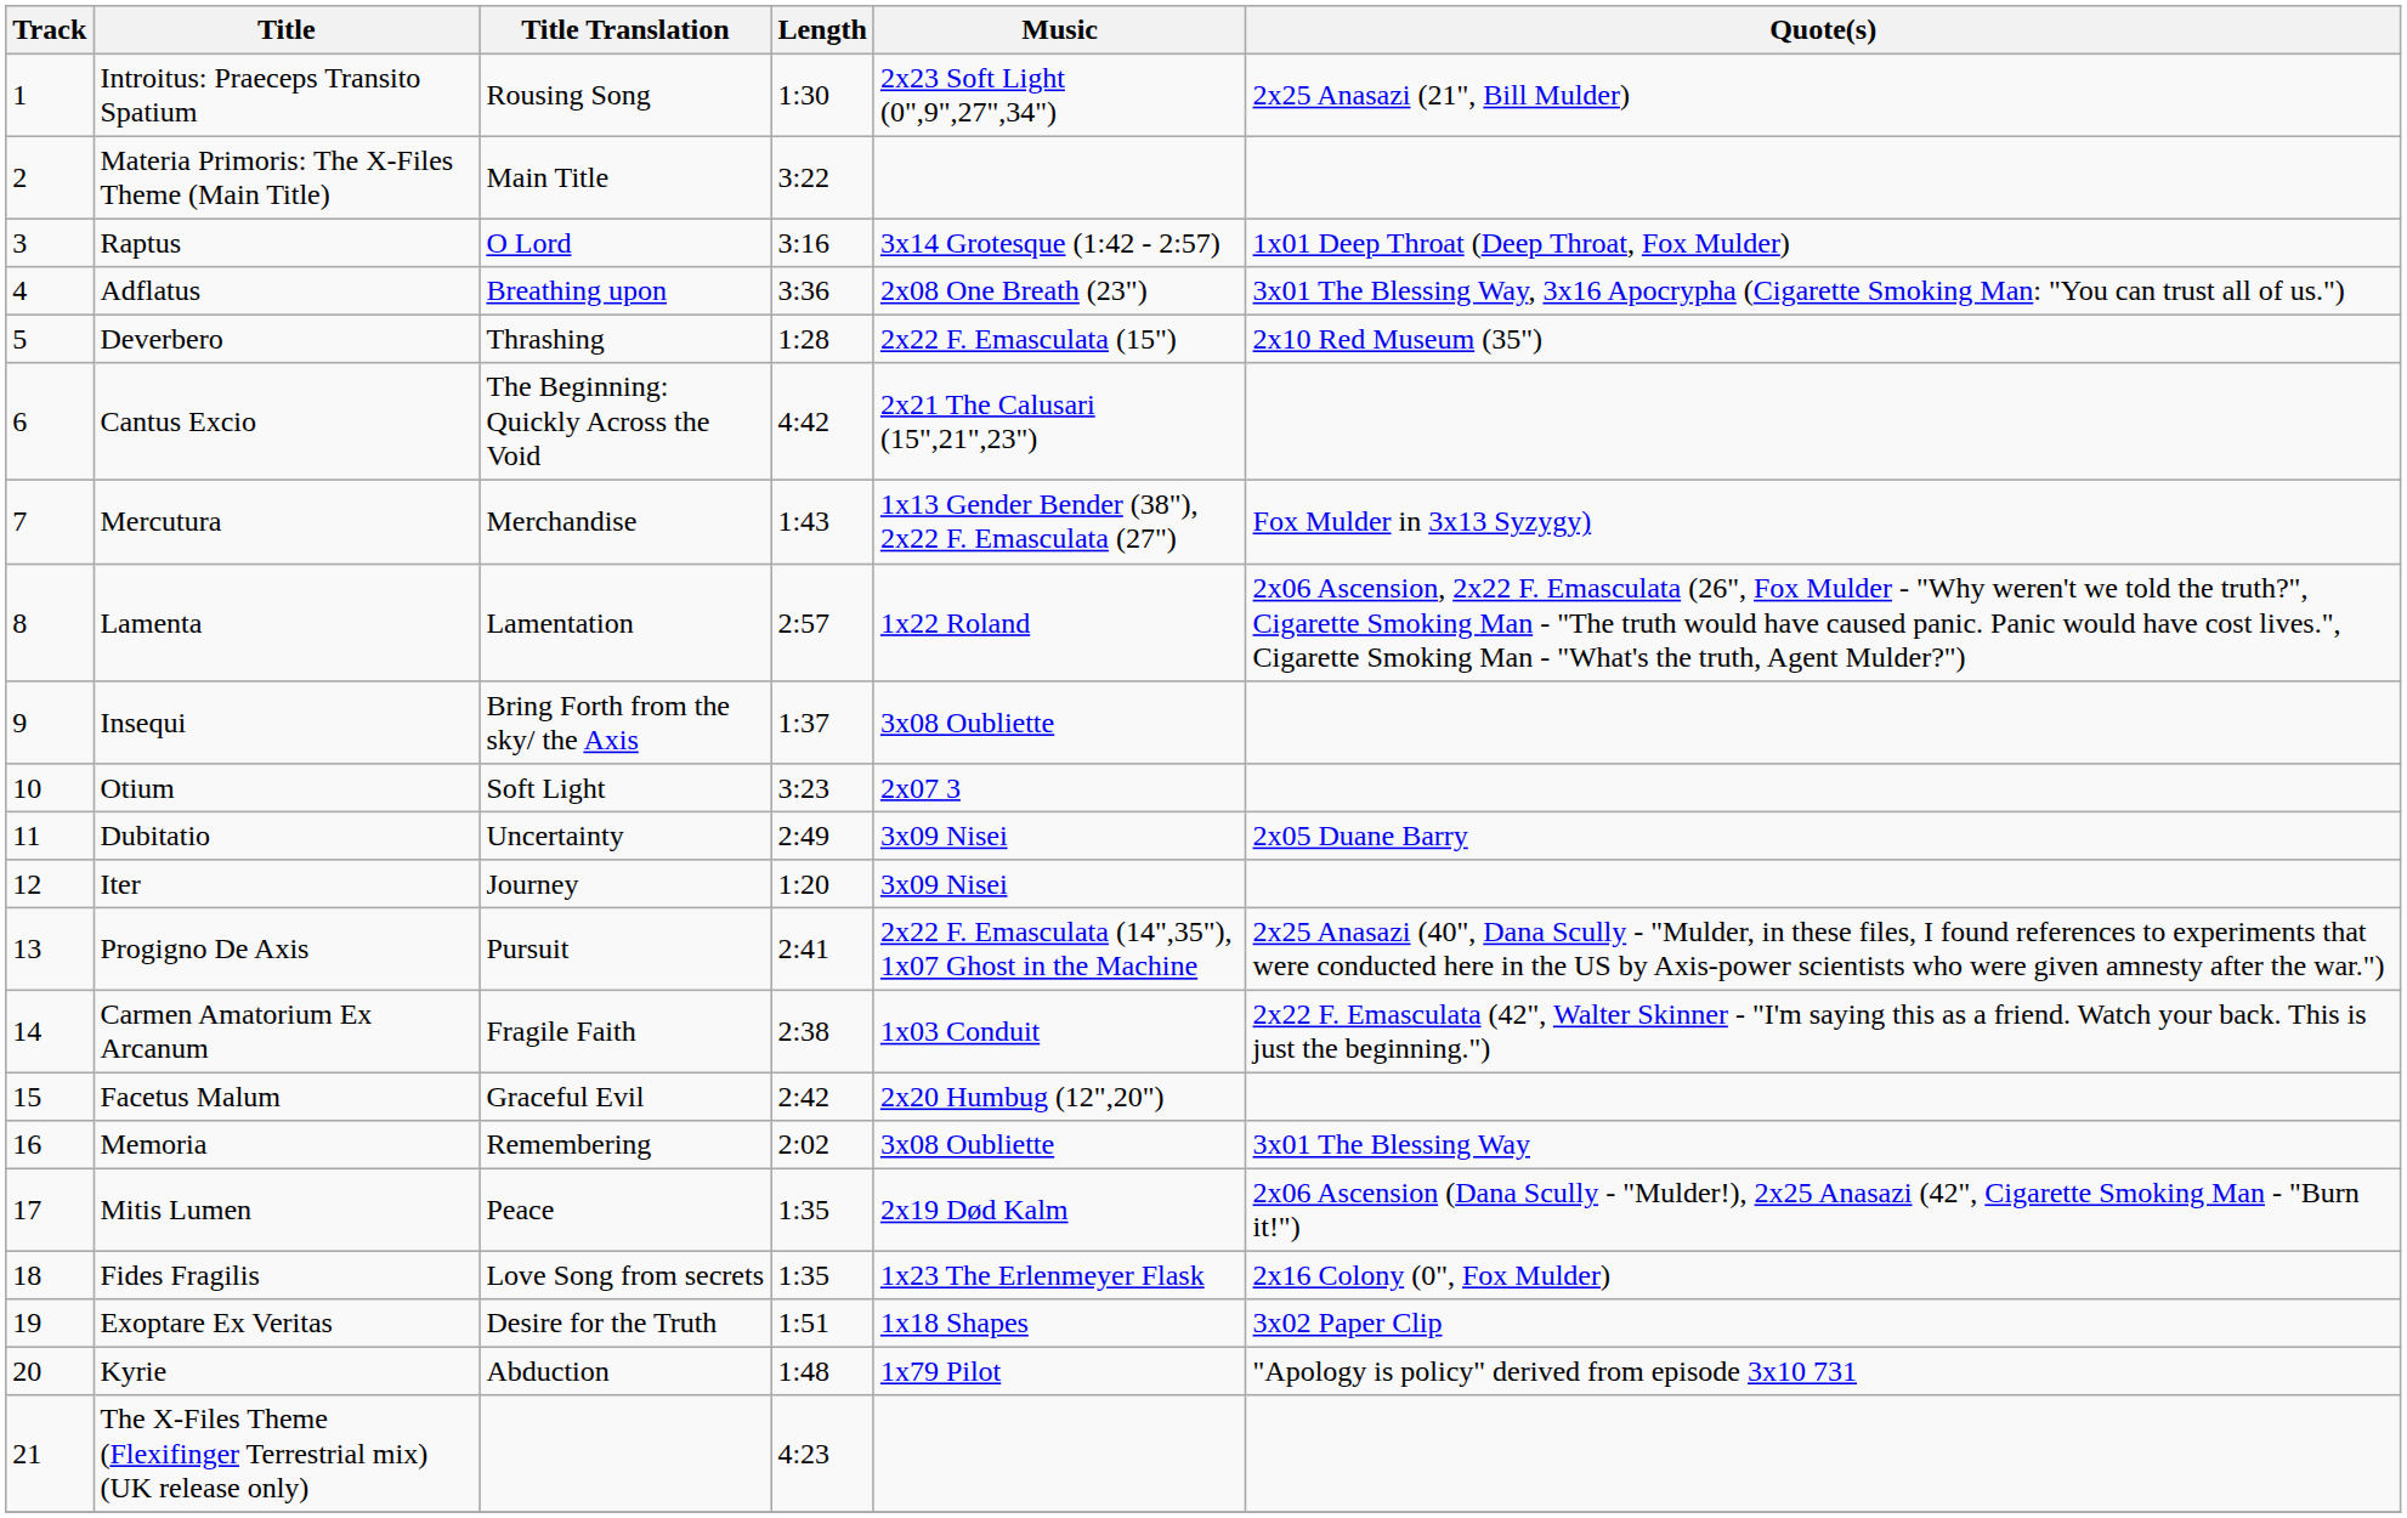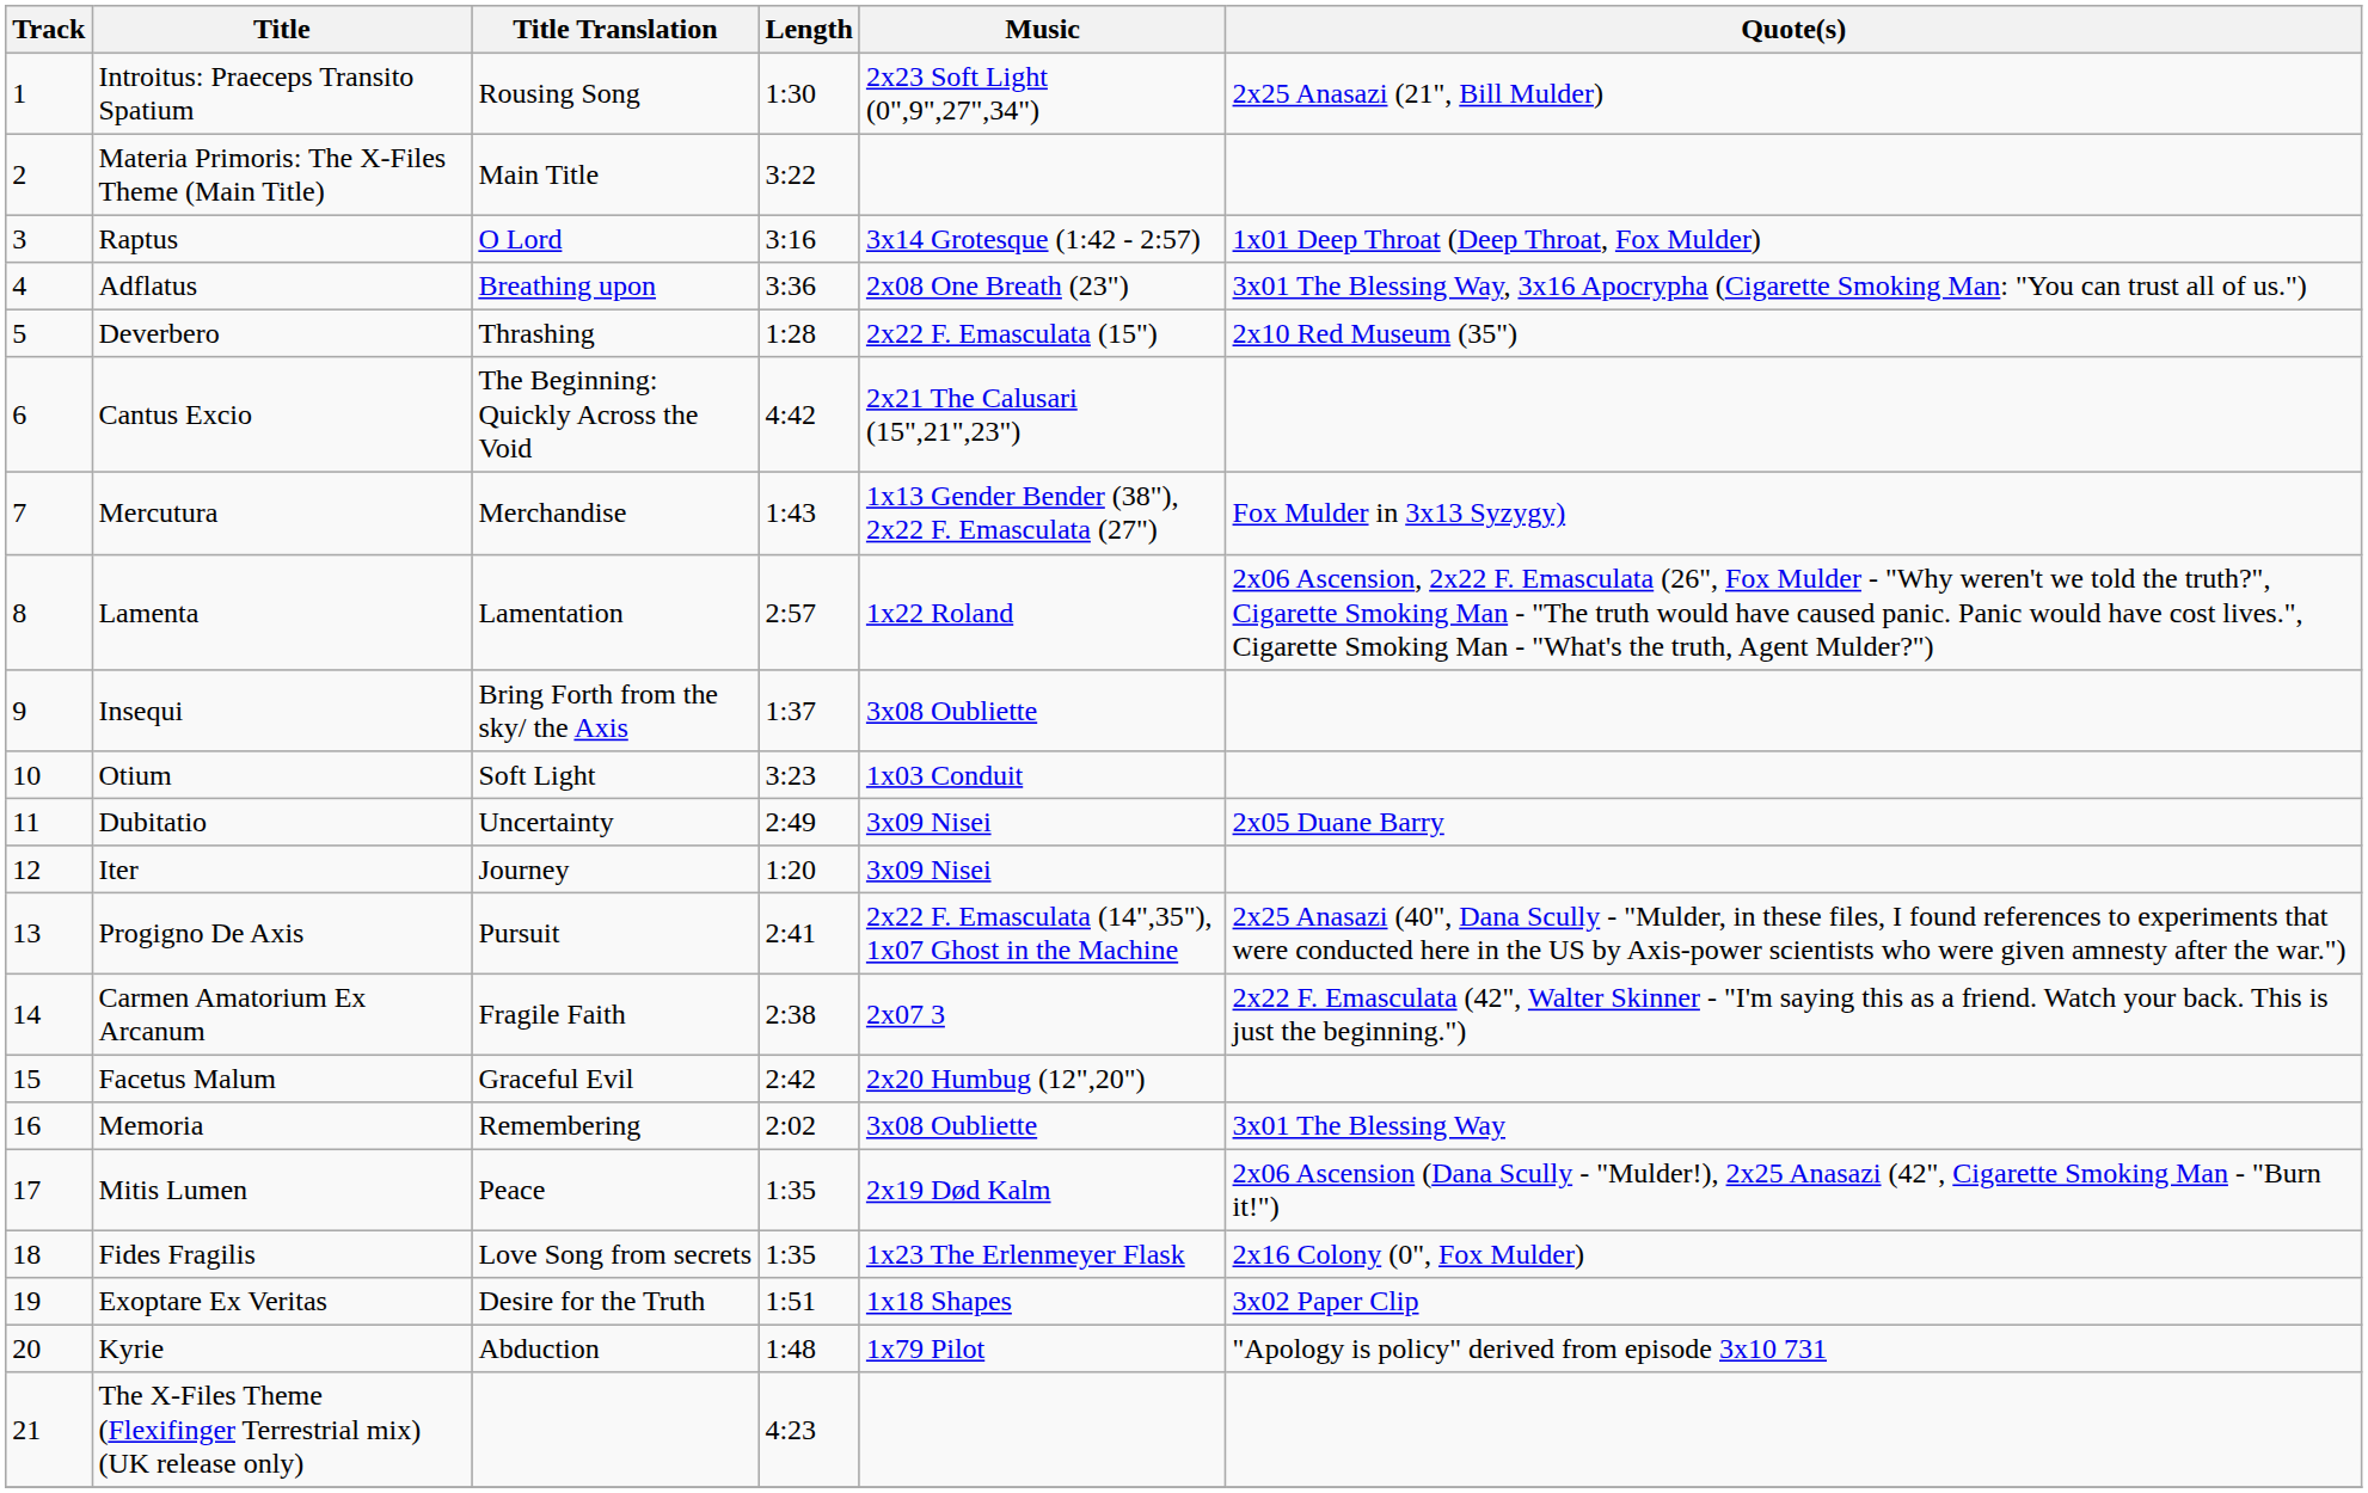 <table class="wikitable sortable" style="font-size: 95%;">
 <tr>
 <th>Track</th>
 <th>Title</th>
 <th>Title Translation</th>
 <th>Length</th>
 <th>Music</th>
 <th>Quote(s)</th>
 </tr>
 <tr>
 <td>1</td>
 <td>Introitus: Praeceps Transito Spatium</td>
 <td>Rousing Song</td>
 <td>1:30</td>
 <td><a href='#'>2x23 Soft Light</a> (0",9",27",34")</td>
 <td><a href='#'>2x25 Anasazi</a> (21", <a href='#'>Bill Mulder</a>)</td>
 </tr>
 <tr>
 <td>2</td>
 <td>Materia Primoris: The X-Files Theme (Main Title)</td>
 <td>Main Title</td>
 <td>3:22</td>
 <td></td>
 <td></td>
 </tr>
 <tr>
 <td>3</td>
 <td>Raptus</td>
 <td><a href='#'>O Lord</a></td>
 <td>3:16</td>
 <td><a href='#'>3x14 Grotesque</a> (1:42 - 2:57)</td>
 <td><a href='#'>1x01 Deep Throat</a> (<a href='#'>Deep Throat</a>, <a href='#'>Fox Mulder</a>)</td>
 </tr>
 <tr>
 <td>4</td>
 <td>Adflatus</td>
 <td><a href='#'>Breathing upon</a></td>
 <td>3:36</td>
 <td><a href='#'>2x08 One Breath</a> (23")</td>
 <td><a href='#'>3x01 The Blessing Way</a>, <a href='#'>3x16 Apocrypha</a> (<a href='#'>Cigarette Smoking Man</a>: "You can trust all of us.")</td>
 </tr>
 <tr>
 <td>5</td>
 <td>Deverbero</td>
 <td>Thrashing</td>
 <td>1:28</td>
 <td><a href='#'>2x22 F. Emasculata</a> (15")</td>
 <td><a href='#'>2x10 Red Museum</a> (35")</td>
 </tr>
 <tr>
 <td>6</td>
 <td>Cantus Excio</td>
 <td>The Beginning: Quickly Across the Void</td>
 <td>4:42</td>
 <td><a href='#'>2x21 The Calusari</a> (15",21",23")</td>
 <td></td>
 </tr>
 <tr>
 <td>7</td>
 <td>Mercutura</td>
 <td>Merchandise</td>
 <td>1:43</td>
 <td><a href='#'>1x13 Gender Bender</a> (38"), <a href='#'>2x22 F. Emasculata</a> (27")</td>
 <td><a href='#'>Fox Mulder</a> in <a href='#'>3x13 Syzygy)</a></td>
 </tr>
 <tr>
 <td>8</td>
 <td>Lamenta</td>
 <td>Lamentation</td>
 <td>2:57</td>
 <td><a href='#'>1x22 Roland</a></td>
 <td><a href='#'>2x06 Ascension</a>, <a href='#'>2x22 F. Emasculata</a> (26", <a href='#'>Fox Mulder</a> - "Why weren't we told the truth?", <a href='#'>Cigarette Smoking Man</a> - "The truth would have caused panic. Panic would have cost lives.", Cigarette Smoking Man - "What's the truth, Agent Mulder?")</td>
 </tr>
 <tr>
 <td>9</td>
 <td>Insequi</td>
 <td>Bring Forth from the sky/ the <a href='#'>Axis</a></td>
 <td>1:37</td>
 <td><a href='#'>3x08 Oubliette</a></td>
 </tr>
 <tr>
 <td>10</td>
 <td>Otium</td>
 <td>Soft Light</td>
 <td>3:23</td>
-<td><a href='#'>2x07 3</a></td>
+<td><a href='#'>1x03 Conduit</a></td>
 <td></td>
 </tr>
 <tr>
 <td>11</td>
 <td>Dubitatio</td>
 <td>Uncertainty</td>
 <td>2:49</td>
 <td><a href='#'>3x09 Nisei</a></td>
 <td><a href='#'>2x05 Duane Barry</a></td>
 </tr>
 <tr>
 <td>12</td>
 <td>Iter</td>
 <td>Journey</td>
 <td>1:20</td>
 <td><a href='#'>3x09 Nisei</a></td>
 <td></td>
 </tr>
 <tr>
 <td>13</td>
 <td>Progigno De Axis</td>
 <td>Pursuit</td>
 <td>2:41</td>
 <td><a href='#'>2x22 F. Emasculata</a> (14",35"), <a href='#'>1x07 Ghost in the Machine</a></td>
 <td><a href='#'>2x25 Anasazi</a> (40", <a href='#'>Dana Scully</a> - "Mulder, in these files, I found references to experiments that were conducted here in the US by Axis-power scientists who were given amnesty after the war.")</td>
 </tr>
 <tr>
 <td>14</td>
 <td>Carmen Amatorium Ex Arcanum</td>
 <td>Fragile Faith</td>
 <td>2:38</td>
-<td><a href='#'>1x03 Conduit</a></td>
+<td><a href='#'>2x07 3</a></td>
 <td><a href='#'>2x22 F. Emasculata</a> (42", <a href='#'>Walter Skinner</a> - "I'm saying this as a friend. Watch your back. This is just the beginning.")</td>
 </tr>
 <tr>
 <td>15</td>
 <td>Facetus Malum</td>
 <td>Graceful Evil</td>
 <td>2:42</td>
 <td><a href='#'>2x20 Humbug</a> (12",20")</td>
 <td></td>
 </tr>
 <tr>
 <td>16</td>
 <td>Memoria</td>
 <td>Remembering</td>
 <td>2:02</td>
 <td><a href='#'>3x08 Oubliette</a></td>
 <td><a href='#'>3x01 The Blessing Way</a></td>
 </tr>
 <tr>
 <td>17</td>
 <td>Mitis Lumen</td>
 <td>Peace</td>
 <td>1:35</td>
 <td><a href='#'>2x19 Død Kalm</a></td>
 <td><a href='#'>2x06 Ascension</a> (<a href='#'>Dana Scully</a> - "Mulder!), <a href='#'>2x25 Anasazi</a> (42", <a href='#'>Cigarette Smoking Man</a> - "Burn it!")</td>
 </tr>
 <tr>
 <td>18</td>
 <td>Fides Fragilis</td>
 <td>Love Song from secrets</td>
 <td>1:35</td>
 <td><a href='#'>1x23 The Erlenmeyer Flask</a></td>
 <td><a href='#'>2x16 Colony</a> (0", <a href='#'>Fox Mulder</a>)</td>
 </tr>
 <tr>
 <td>19</td>
 <td>Exoptare Ex Veritas</td>
 <td>Desire for the Truth</td>
 <td>1:51</td>
 <td><a href='#'>1x18 Shapes</a></td>
 <td><a href='#'>3x02 Paper Clip</a></td>
 </tr>
 <tr>
 <td>20</td>
 <td>Kyrie</td>
 <td>Abduction</td>
 <td>1:48</td>
 <td><a href='#'>1x79 Pilot</a></td>
 <td>"Apology is policy" derived from episode <a href='#'>3x10 731</a></td>
 </tr>
 <tr>
 <td>21</td>
 <td>The X-Files Theme (<a href='#'>Flexifinger</a> Terrestrial mix) (UK release only)</td>
 <td></td>
 <td>4:23</td>
 <td></td>
 <td></td>
 </tr>
 <tr>
 </tr>
 </table>
